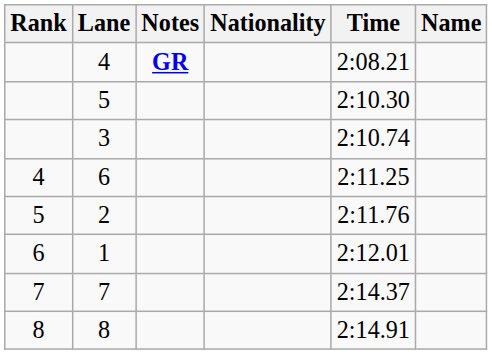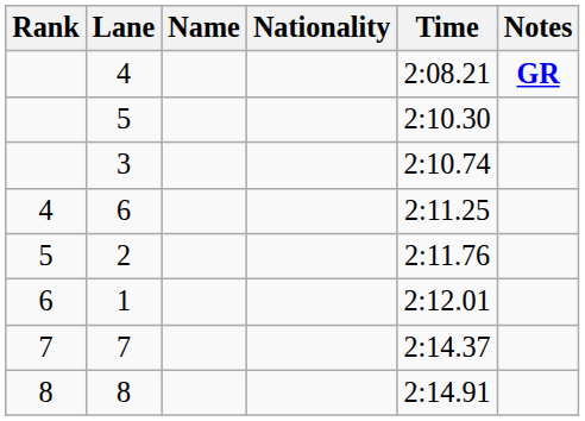 <table class="wikitable sortable" style="text-align:center">
 <tr>
 <th>Rank</th>
 <th>Lane</th>
-<th>Notes</th>
+<th>Name</th>
 <th>Nationality</th>
 <th>Time</th>
-<th>Name</th>
+<th>Notes</th>
 </tr>
 <tr>
 <td></td>
 <td>4</td>
-<td><strong><a href='#'>GR</a></strong></td>
+<td align=left></td>
 <td align=left></td>
 <td>2:08.21</td>
-<td align=left></td>
+<td><strong><a href='#'>GR</a></strong></td>
 </tr>
 <tr>
 <td></td>
 <td>5</td>
-<td></td>
+<td align=left></td>
 <td align=left></td>
 <td>2:10.30</td>
-<td align=left></td>
+<td></td>
 </tr>
 <tr>
 <td></td>
 <td>3</td>
-<td></td>
+<td align=left></td>
 <td align=left></td>
 <td>2:10.74</td>
-<td align=left></td>
+<td></td>
 </tr>
 <tr>
 <td>4</td>
 <td>6</td>
-<td></td>
+<td align=left></td>
 <td align=left></td>
 <td>2:11.25</td>
-<td align=left></td>
+<td></td>
 </tr>
 <tr>
 <td>5</td>
 <td>2</td>
-<td></td>
+<td align=left></td>
 <td align=left></td>
 <td>2:11.76</td>
-<td align=left></td>
+<td></td>
 </tr>
 <tr>
 <td>6</td>
 <td>1</td>
-<td></td>
+<td align=left></td>
 <td align=left></td>
 <td>2:12.01</td>
-<td align=left></td>
+<td></td>
 </tr>
 <tr>
 <td>7</td>
 <td>7</td>
-<td></td>
+<td align=left></td>
 <td align=left></td>
 <td>2:14.37</td>
-<td align=left></td>
+<td></td>
 </tr>
 <tr>
 <td>8</td>
 <td>8</td>
-<td></td>
+<td align=left></td>
 <td align=left></td>
 <td>2:14.91</td>
-<td align=left></td>
+<td></td>
 </tr>
 </table>
